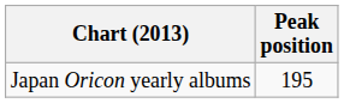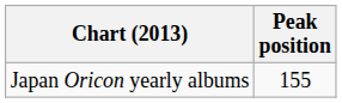 <table class="wikitable sortable">
 <tr>
 <th>Chart (2013)</th>
 <th>Peak<br>position</th>
 </tr>
 <tr>
 <td>Japan <em>Oricon</em> yearly albums</td>
-<td align="center">195</td>
+<td align="center">155</td>
 </tr>
 </table>
